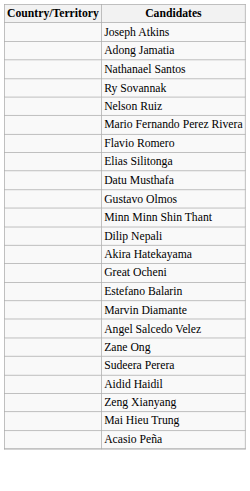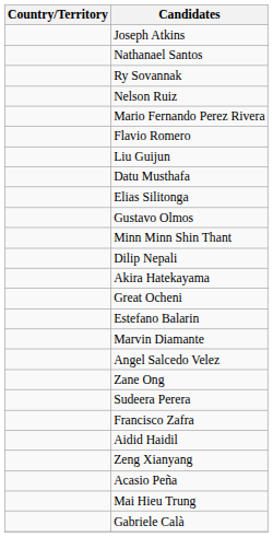 <table class="wikitable sortable">
 <tr>
 <th>Country/Territory</th>
 <th>Candidates</th>
 </tr>
 <tr>
 <td></td>
 <td>Joseph Atkins</td>
-</tr>
-<tr>
-<td></td>
-<td>Adong Jamatia</td>
 </tr>
 <tr>
 <td></td>
 <td>Nathanael Santos</td>
 </tr>
 <tr>
 <td></td>
 <td>Ry Sovannak</td>
 </tr>
 <tr>
 <td></td>
 <td>Nelson Ruiz</td>
 </tr>
 <tr>
 <td></td>
 <td>Mario Fernando Perez Rivera</td>
 </tr>
 <tr>
 <td></td>
 <td>Flavio Romero</td>
 </tr>
 <tr>
 <td></td>
-<td>Elias Silitonga</td>
+<td>Liu Guijun</td>
 </tr>
 <tr>
 <td></td>
 <td>Datu Musthafa</td>
+</tr>
+<tr>
+<td></td>
+<td>Elias Silitonga</td>
 </tr>
 <tr>
 <td></td>
 <td>Gustavo Olmos</td>
 </tr>
 <tr>
 <td></td>
 <td>Minn Minn Shin Thant</td>
 </tr>
 <tr>
 <td></td>
 <td>Dilip Nepali</td>
 </tr>
 <tr>
 <td></td>
 <td>Akira Hatekayama</td>
 </tr>
 <tr>
 <td></td>
 <td>Great Ocheni</td>
 </tr>
 <tr>
 <td></td>
 <td>Estefano Balarin</td>
 </tr>
 <tr>
 <td></td>
 <td>Marvin Diamante</td>
 </tr>
 <tr>
 <td></td>
 <td>Angel Salcedo Velez</td>
 </tr>
 <tr>
 <td></td>
 <td>Zane Ong</td>
 </tr>
 <tr>
 <td></td>
 <td>Sudeera Perera</td>
 </tr>
 <tr>
 <td></td>
+<td>Francisco Zafra</td>
+</tr>
+<tr>
+<td></td>
 <td>Aidid Haidil</td>
 </tr>
 <tr>
 <td></td>
 <td>Zeng Xianyang</td>
 </tr>
 <tr>
 <td></td>
+<td>Acasio Peña</td>
+</tr>
+<tr>
+<td></td>
 <td>Mai Hieu Trung</td>
 </tr>
 <tr>
 <td></td>
-<td>Acasio Peña</td>
+<td>Gabriele Calà</td>
 </tr>
 <tr>
 </tr>
 </table>
